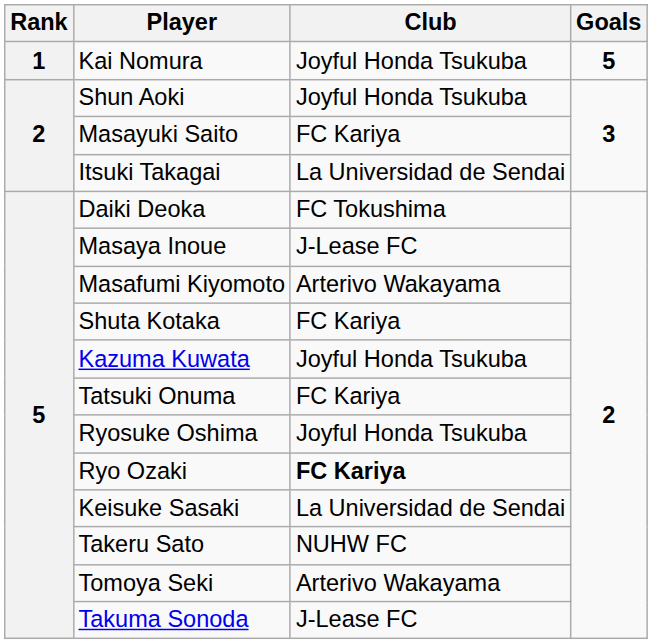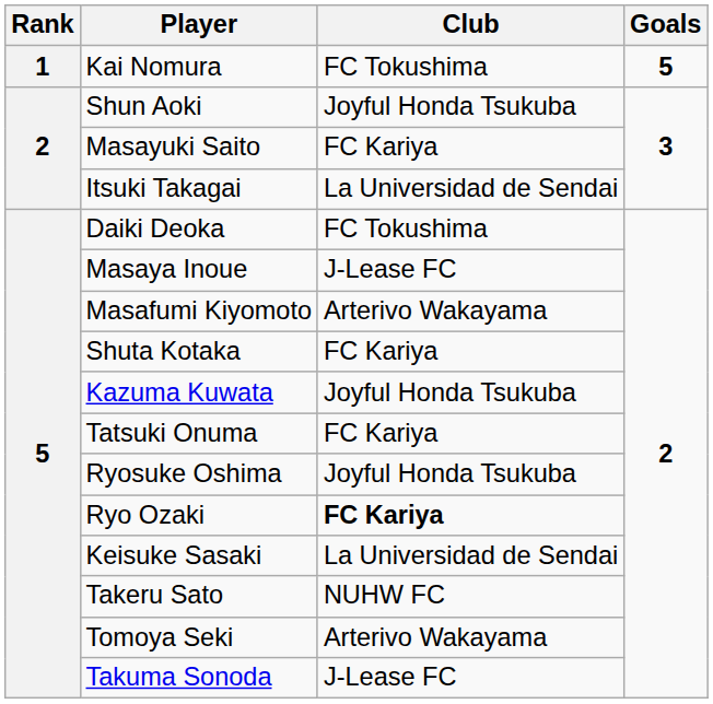 <table class="wikitable" style="text-align:center">
 <tr>
 <th>Rank</th>
 <th>Player</th>
 <th>Club</th>
 <th>Goals</th>
 </tr>
 <tr>
 <th rowspan=1>1</th>
 <td align="left"> Kai Nomura</td>
-<td align="left">Joyful Honda Tsukuba</td>
+<td align="left">FC Tokushima</td>
 <td rowspan=1><strong>5</strong></td>
 </tr>
 <tr>
 <th rowspan=3>2</th>
 <td align="left"> Shun Aoki</td>
 <td align="left">Joyful Honda Tsukuba</td>
 <td rowspan=3><strong>3</strong></td>
 </tr>
 <tr>
 <td align="left"> Masayuki Saito</td>
 <td align="left">FC Kariya</td>
 </tr>
 <tr>
 <td align="left"> Itsuki Takagai</td>
 <td align="left">La Universidad de Sendai</td>
 </tr>
 <tr>
 <th rowspan=12>5</th>
 <td align="left"> Daiki Deoka</td>
 <td align="left">FC Tokushima</td>
 <td rowspan=12><strong>2</strong></td>
 </tr>
 <tr>
 <td align="left"> Masaya Inoue</td>
 <td align="left">J-Lease FC</td>
 </tr>
 <tr>
 <td align="left"> Masafumi Kiyomoto</td>
 <td align="left">Arterivo Wakayama</td>
 </tr>
 <tr>
 <td align="left"> Shuta Kotaka</td>
 <td align="left">FC Kariya</td>
 </tr>
 <tr>
 <td align="left"> <a href='#'>Kazuma Kuwata</a></td>
 <td align="left">Joyful Honda Tsukuba</td>
 </tr>
 <tr>
 <td align="left"> Tatsuki Onuma</td>
 <td align="left">FC Kariya</td>
 </tr>
 <tr>
 <td align="left"> Ryosuke Oshima</td>
 <td align="left">Joyful Honda Tsukuba</td>
 </tr>
 <tr>
 <td align="left"> Ryo Ozaki</td>
 <td align="left"><strong>FC Kariya</strong></td>
 </tr>
 <tr>
 <td align="left"> Keisuke Sasaki</td>
 <td align="left">La Universidad de Sendai</td>
 </tr>
 <tr>
 <td align="left"> Takeru Sato</td>
 <td align="left">NUHW FC</td>
 </tr>
 <tr>
 <td align="left"> Tomoya Seki</td>
 <td align="left">Arterivo Wakayama</td>
 </tr>
 <tr>
 <td align="left"> <a href='#'>Takuma Sonoda</a></td>
 <td align="left">J-Lease FC</td>
 </tr>
 </table>
